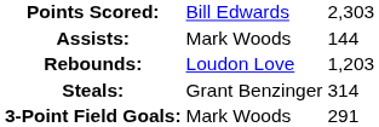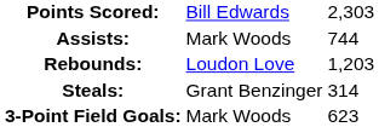 <table class="toccolours">
 <tr>
 <th>Points Scored:</th>
 <td><a href='#'>Bill Edwards</a></td>
 <td>2,303</td>
 </tr>
 <tr>
 <th>Assists:</th>
 <td>Mark Woods</td>
-<td>144</td>
+<td>744</td>
 </tr>
 <tr>
 <th>Rebounds:</th>
 <td><a href='#'>Loudon Love</a></td>
 <td>1,203</td>
 </tr>
 <tr>
 <th>Steals:</th>
 <td>Grant Benzinger</td>
 <td>314</td>
 </tr>
 <tr>
 <th>3-Point Field Goals:</th>
 <td>Mark Woods</td>
-<td>291</td>
+<td>623</td>
 </tr>
 </table>
